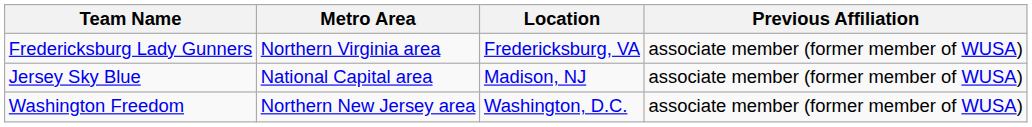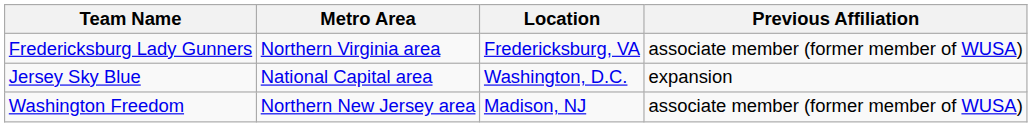 <table class="wikitable">
 <tr>
 <th>Team Name</th>
 <th>Metro Area</th>
 <th>Location</th>
 <th>Previous Affiliation</th>
 </tr>
 <tr>
 <td> <a href='#'>Fredericksburg Lady Gunners</a></td>
 <td><a href='#'>Northern Virginia area</a></td>
 <td><a href='#'>Fredericksburg, VA</a></td>
 <td>associate member (former member of <a href='#'>WUSA</a>)</td>
 </tr>
 <tr>
 <td> <a href='#'>Jersey Sky Blue</a></td>
 <td><a href='#'>National Capital area</a></td>
-<td><a href='#'>Madison, NJ</a></td>
-<td>associate member (former member of <a href='#'>WUSA</a>)</td>
+<td><a href='#'>Washington, D.C.</a></td>
+<td>expansion</td>
 </tr>
 <tr>
 <td> <a href='#'>Washington Freedom</a></td>
 <td><a href='#'>Northern New Jersey area</a></td>
-<td><a href='#'>Washington, D.C.</a></td>
+<td><a href='#'>Madison, NJ</a></td>
 <td>associate member (former member of <a href='#'>WUSA</a>)</td>
 </tr>
 </table>
